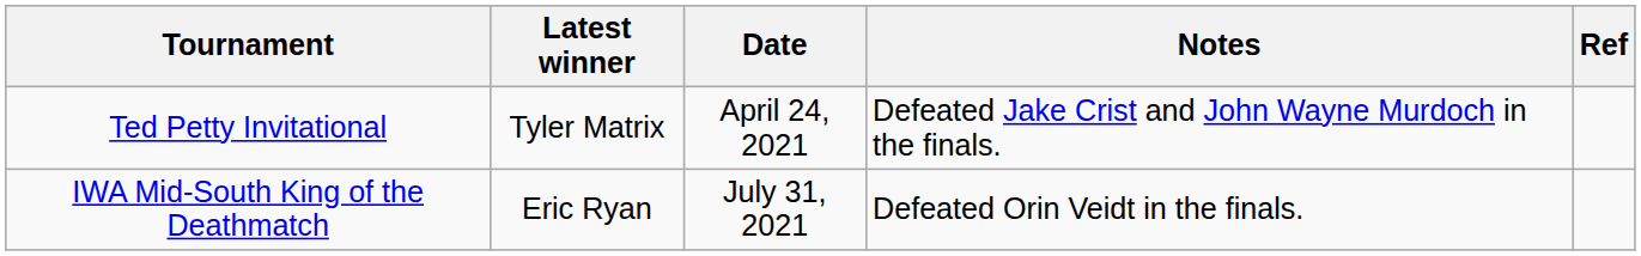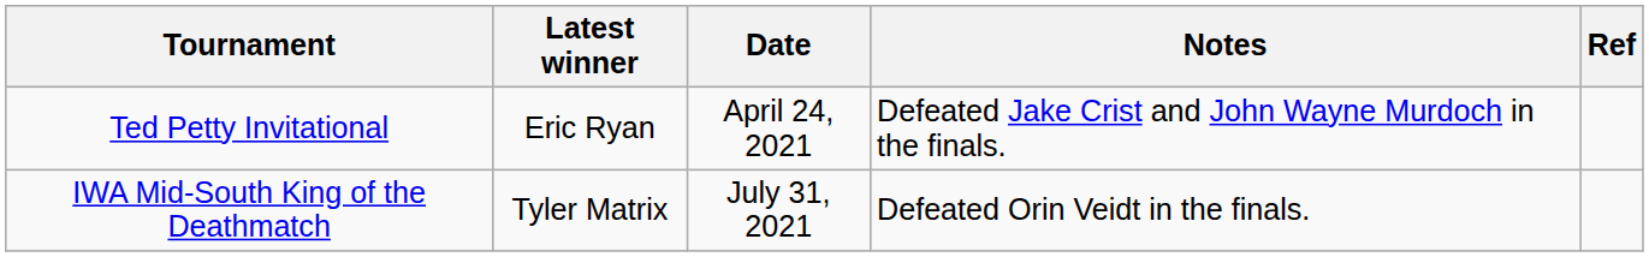 <table class="wikitable" style="text-align:center;">
 <tr>
 <th>Tournament</th>
 <th>Latest winner</th>
 <th>Date</th>
 <th>Notes</th>
 <th>Ref</th>
 </tr>
 <tr>
 <td><a href='#'>Ted Petty Invitational</a></td>
-<td>Tyler Matrix</td>
+<td>Eric Ryan</td>
 <td>April 24, 2021</td>
 <td align=left>Defeated <a href='#'>Jake Crist</a> and <a href='#'>John Wayne Murdoch</a> in the finals.</td>
 <td></td>
 </tr>
 <tr>
 <td><a href='#'>IWA Mid-South King of the Deathmatch</a></td>
-<td>Eric Ryan</td>
+<td>Tyler Matrix</td>
 <td>July 31, 2021</td>
 <td align=left>Defeated Orin Veidt in the finals.</td>
 <td></td>
 </tr>
 </table>
